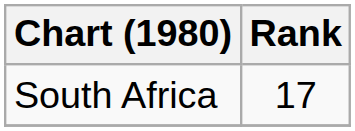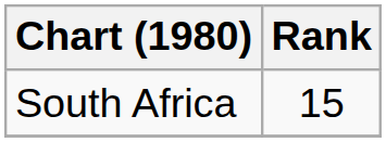 <table class="wikitable">
 <tr>
 <th align="left">Chart (1980)</th>
 <th style="text-align:center;">Rank</th>
 </tr>
 <tr>
 <td>South Africa </td>
-<td align="center">17</td>
+<td align="center">15</td>
 </tr>
 <tr>
 </tr>
 </table>
